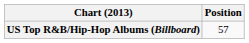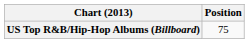 <table class="wikitable plainrowheaders" style="text-align:center">
 <tr>
 <th scope="col">Chart (2013)</th>
 <th scope="col">Position</th>
 </tr>
 <tr>
 <th scope="row">US Top R&B/Hip-Hop Albums (<em>Billboard</em>)</th>
-<td>57</td>
+<td>75</td>
 </tr>
 </table>
